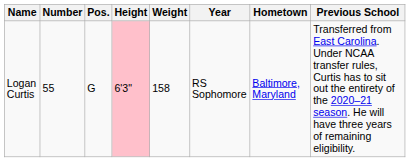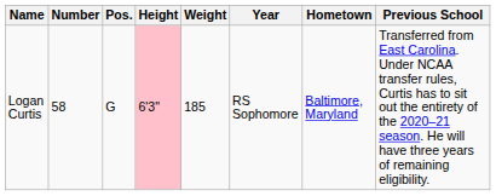 <table class="wikitable sortable" border="1">
 <tr>
 <th>Name</th>
 <th>Number</th>
 <th>Pos.</th>
 <th>Height</th>
 <th>Weight</th>
 <th>Year</th>
 <th>Hometown</th>
 <th class="unsortable">Previous School</th>
 </tr>
 <tr>
 <td>Logan Curtis</td>
-<td>55</td>
+<td>58</td>
 <td>G</td>
 <td style="background: pink;">6'3"</td>
-<td>158</td>
+<td>185</td>
 <td>RS Sophomore</td>
 <td><a href='#'>Baltimore, Maryland</a></td>
 <td>Transferred from <a href='#'>East Carolina</a>. Under NCAA transfer rules, Curtis has to sit out the entirety of the <a href='#'>2020–21 season</a>. He will have three years of remaining eligibility.</td>
 </tr>
 </table>
